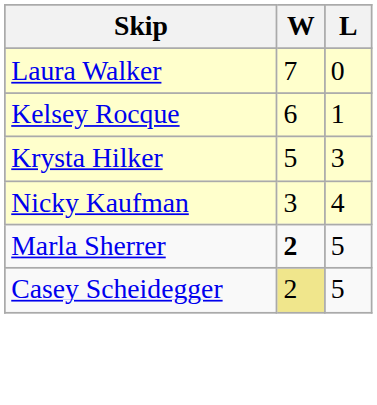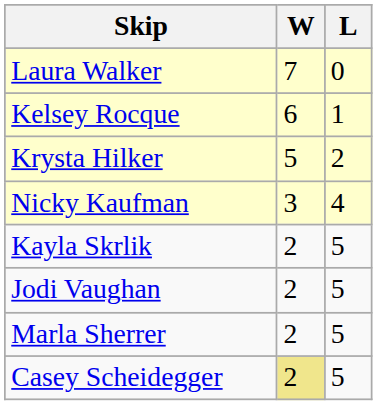 <table class=wikitable>
 <tr>
 <th width=150>Skip</th>
 <th width=20>W</th>
 <th width=20>L</th>
 </tr>
 <tr bgcolor=#ffffcc>
 <td><a href='#'>Laura Walker</a></td>
 <td>7</td>
 <td>0</td>
 </tr>
 <tr bgcolor=#ffffcc>
 <td><a href='#'>Kelsey Rocque</a></td>
 <td>6</td>
 <td>1</td>
 </tr>
 <tr bgcolor=#ffffcc>
 <td><a href='#'>Krysta Hilker</a></td>
 <td>5</td>
-<td>3</td>
+<td>2</td>
 </tr>
 <tr bgcolor=#ffffcc>
 <td><a href='#'>Nicky Kaufman</a></td>
 <td>3</td>
 <td>4</td>
 </tr>
 <tr>
+<td><a href='#'>Kayla Skrlik</a></td>
+<td>2</td>
+<td>5</td>
+</tr>
+<tr>
+<td><a href='#'>Jodi Vaughan</a></td>
+<td>2</td>
+<td>5</td>
+</tr>
+<tr>
 <td><a href='#'>Marla Sherrer</a></td>
-<td><strong>2</strong></td>
+<td>2</td>
 <td>5</td>
 </tr>
 <tr>
 <td><a href='#'>Casey Scheidegger</a></td>
 <td style="background: khaki;">2</td>
 <td>5</td>
 </tr>
 </table>
